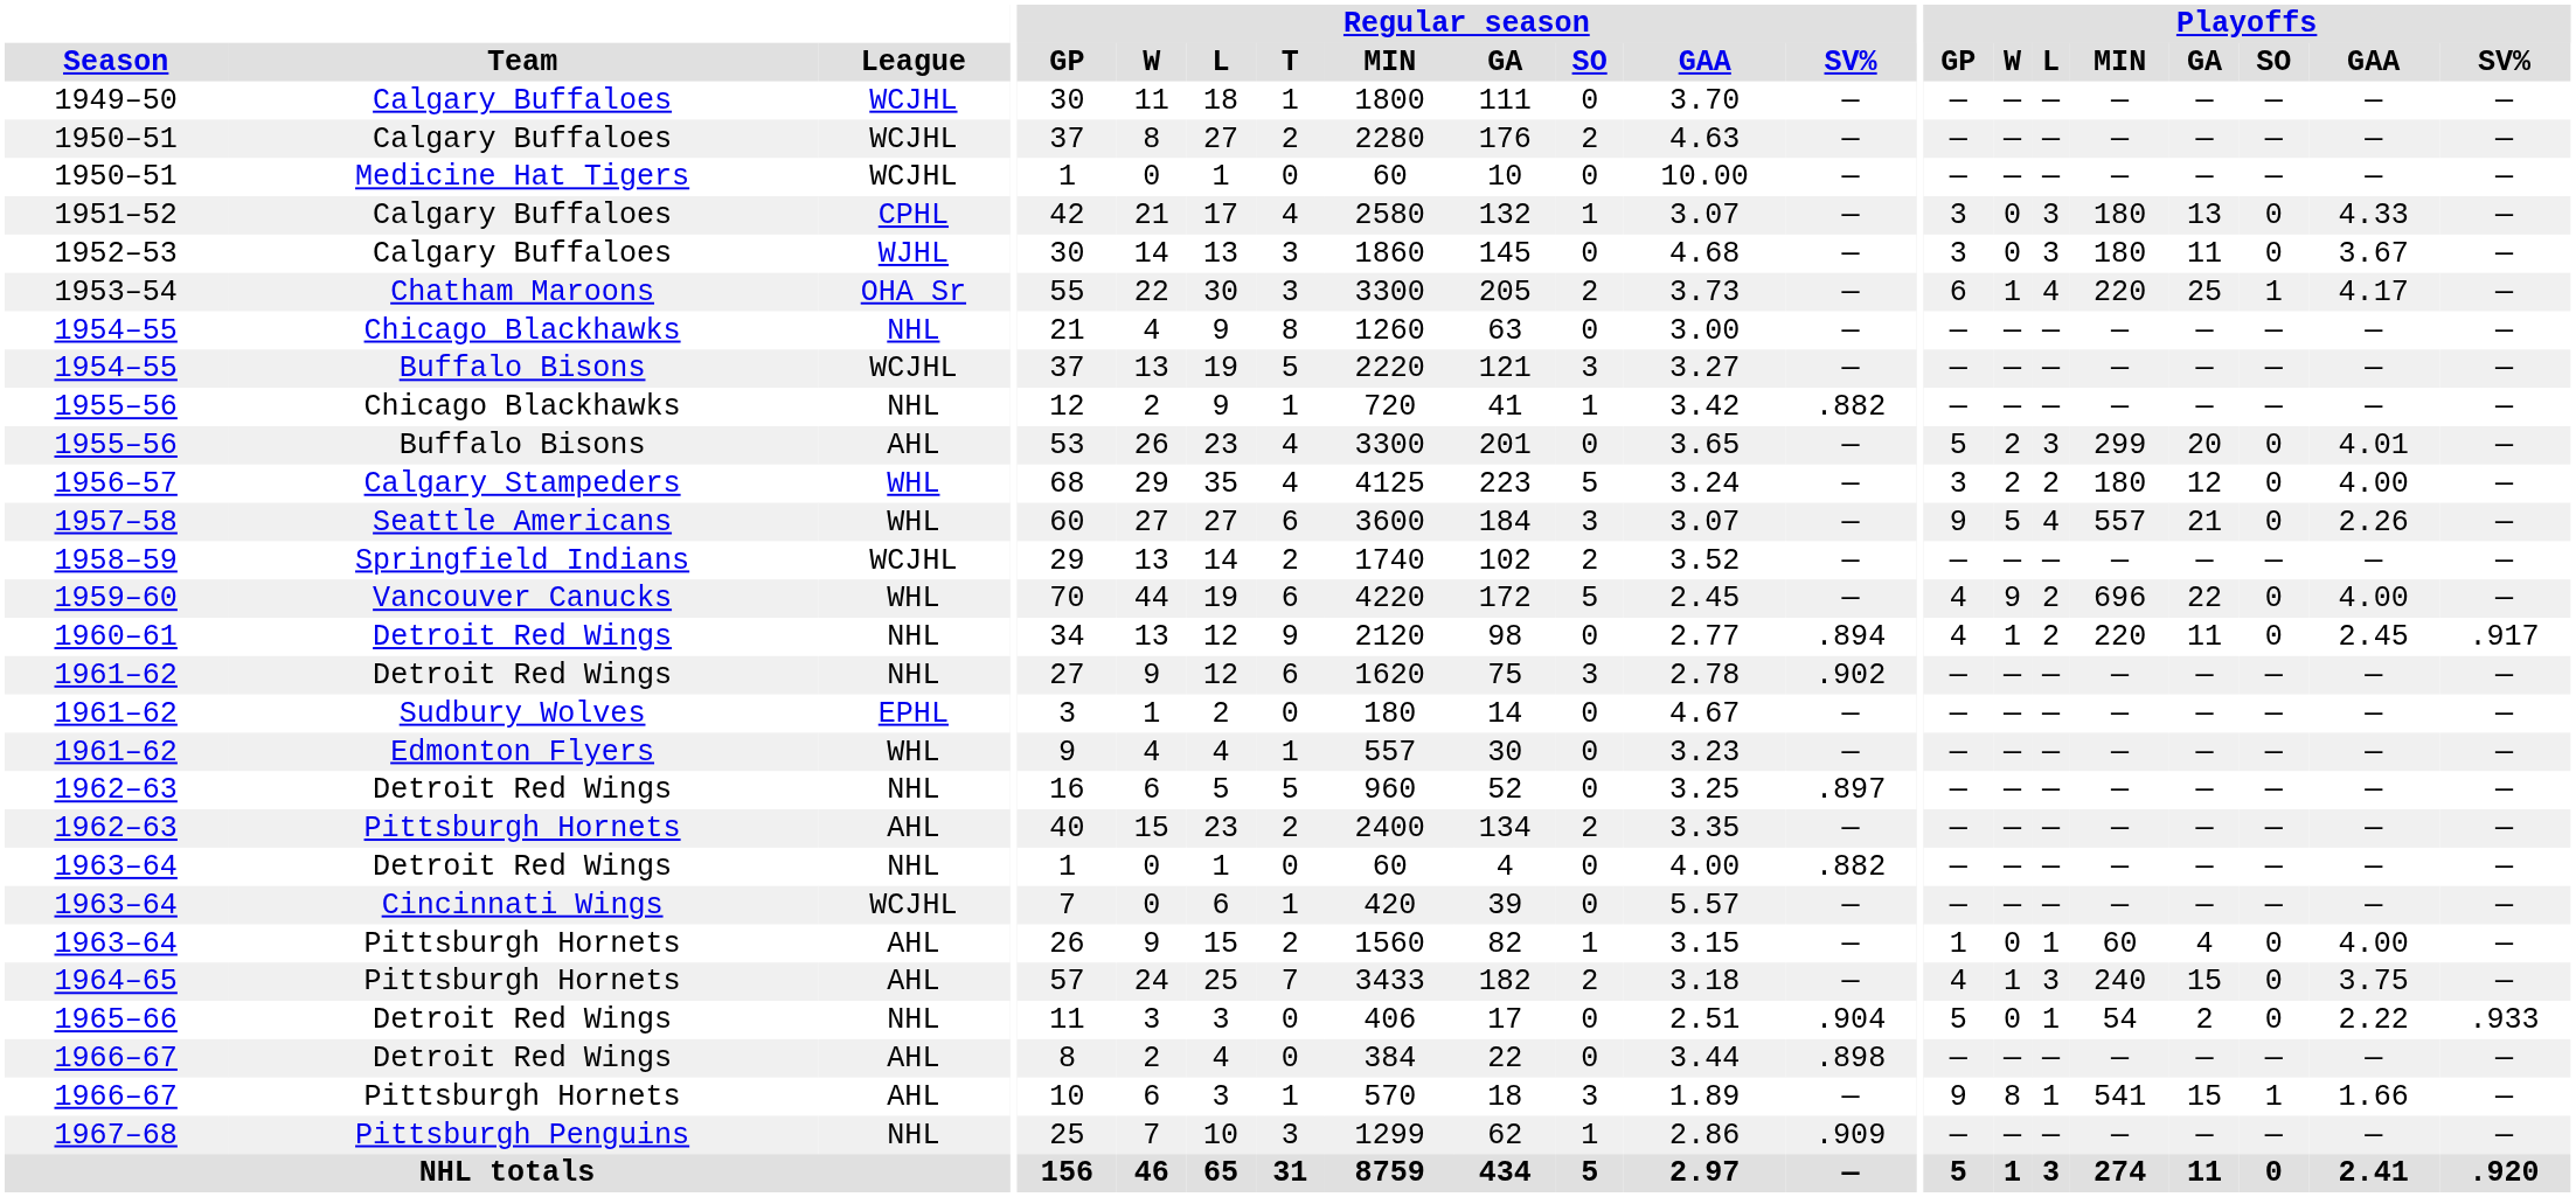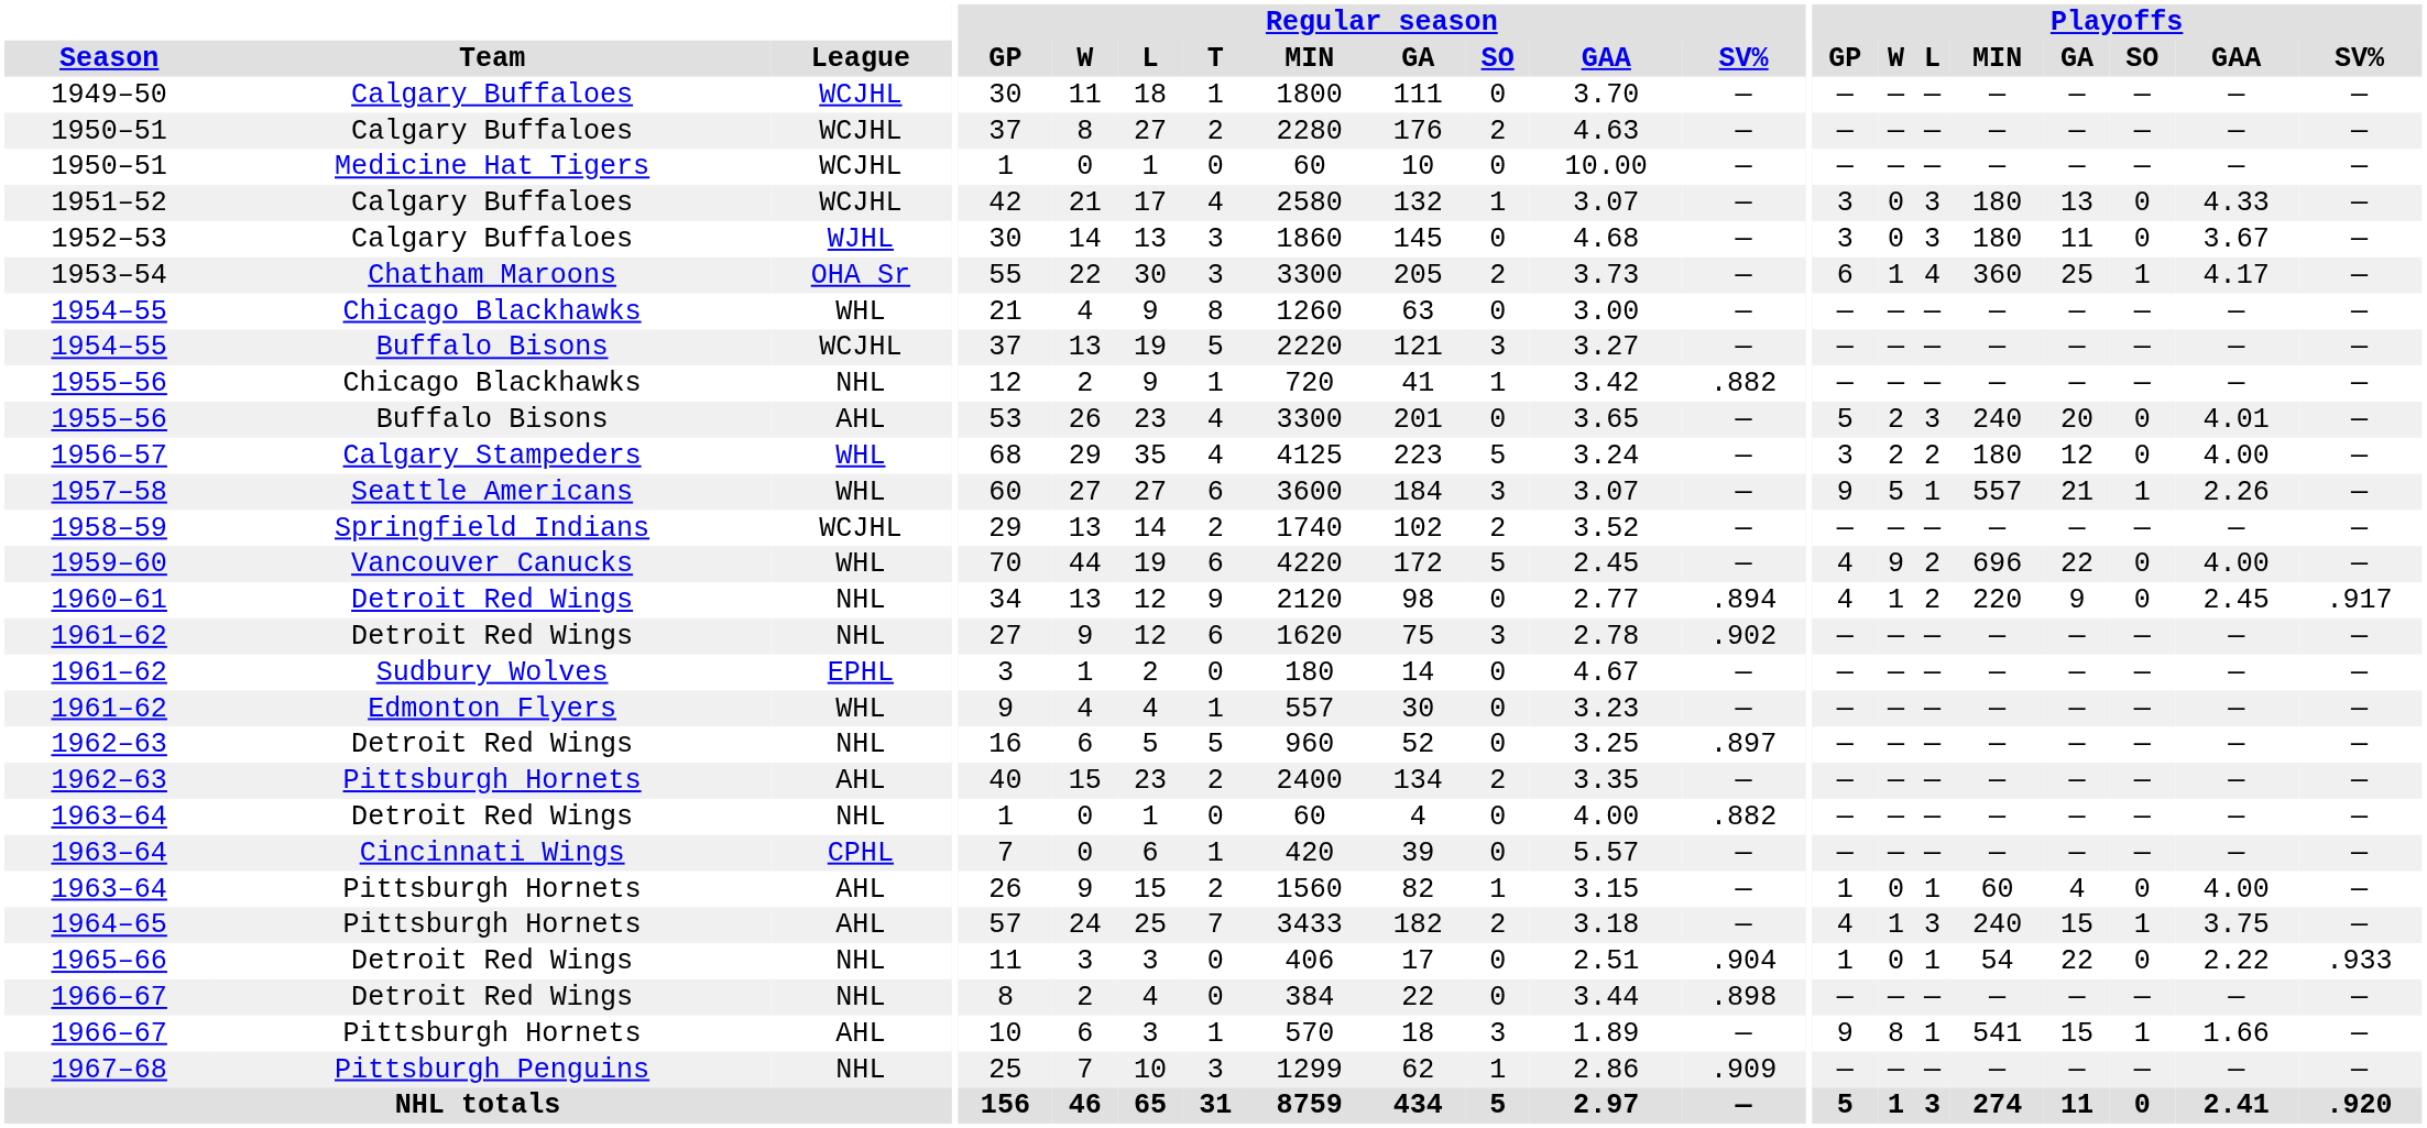 <table border="0" cellpadding="1" cellspacing="0" style="width:90%; text-align:center;">
 <tr bgcolor="#e0e0e0">
 <th colspan="3" bgcolor="#ffffff"></th>
 <th rowspan="99" bgcolor="#ffffff"></th>
 <th colspan="9" bgcolor="#e0e0e0"><a href='#'>Regular season</a></th>
 <th rowspan="99" bgcolor="#ffffff"></th>
 <th colspan="8" bgcolor="#e0e0e0"><a href='#'>Playoffs</a></th>
 </tr>
 <tr bgcolor="#e0e0e0">
 <th><a href='#'>Season</a></th>
 <th>Team</th>
 <th>League</th>
 <th>GP</th>
 <th>W</th>
 <th>L</th>
 <th>T</th>
 <th>MIN</th>
 <th>GA</th>
 <th><a href='#'>SO</a></th>
 <th><a href='#'>GAA</a></th>
 <th><a href='#'>SV%</a></th>
 <th>GP</th>
 <th>W</th>
 <th>L</th>
 <th>MIN</th>
 <th>GA</th>
 <th>SO</th>
 <th>GAA</th>
 <th>SV%</th>
 </tr>
 <tr>
 <td>1949–50</td>
 <td><a href='#'>Calgary Buffaloes</a></td>
 <td><a href='#'>WCJHL</a></td>
 <td>30</td>
 <td>11</td>
 <td>18</td>
 <td>1</td>
 <td>1800</td>
 <td>111</td>
 <td>0</td>
 <td>3.70</td>
 <td>—</td>
 <td>—</td>
 <td>—</td>
 <td>—</td>
 <td>—</td>
 <td>—</td>
 <td>—</td>
 <td>—</td>
 <td>—</td>
 </tr>
 <tr bgcolor="#f0f0f0">
 <td>1950–51</td>
 <td>Calgary Buffaloes</td>
 <td>WCJHL</td>
 <td>37</td>
 <td>8</td>
 <td>27</td>
 <td>2</td>
 <td>2280</td>
 <td>176</td>
 <td>2</td>
 <td>4.63</td>
 <td>—</td>
 <td>—</td>
 <td>—</td>
 <td>—</td>
 <td>—</td>
 <td>—</td>
 <td>—</td>
 <td>—</td>
 <td>—</td>
 </tr>
 <tr>
 <td>1950–51</td>
 <td><a href='#'>Medicine Hat Tigers</a></td>
 <td>WCJHL</td>
 <td>1</td>
 <td>0</td>
 <td>1</td>
 <td>0</td>
 <td>60</td>
 <td>10</td>
 <td>0</td>
 <td>10.00</td>
 <td>—</td>
 <td>—</td>
 <td>—</td>
 <td>—</td>
 <td>—</td>
 <td>—</td>
 <td>—</td>
 <td>—</td>
 <td>—</td>
 </tr>
 <tr bgcolor="#f0f0f0">
 <td>1951–52</td>
 <td>Calgary Buffaloes</td>
-<td><a href='#'>CPHL</a></td>
+<td>WCJHL</td>
 <td>42</td>
 <td>21</td>
 <td>17</td>
 <td>4</td>
 <td>2580</td>
 <td>132</td>
 <td>1</td>
 <td>3.07</td>
 <td>—</td>
 <td>3</td>
 <td>0</td>
 <td>3</td>
 <td>180</td>
 <td>13</td>
 <td>0</td>
 <td>4.33</td>
 <td>—</td>
 </tr>
 <tr>
 <td>1952–53</td>
 <td>Calgary Buffaloes</td>
 <td><a href='#'>WJHL</a></td>
 <td>30</td>
 <td>14</td>
 <td>13</td>
 <td>3</td>
 <td>1860</td>
 <td>145</td>
 <td>0</td>
 <td>4.68</td>
 <td>—</td>
 <td>3</td>
 <td>0</td>
 <td>3</td>
 <td>180</td>
 <td>11</td>
 <td>0</td>
 <td>3.67</td>
 <td>—</td>
 </tr>
 <tr bgcolor="#f0f0f0">
 <td>1953–54</td>
 <td><a href='#'>Chatham Maroons</a></td>
 <td><a href='#'>OHA Sr</a></td>
 <td>55</td>
 <td>22</td>
 <td>30</td>
 <td>3</td>
 <td>3300</td>
 <td>205</td>
 <td>2</td>
 <td>3.73</td>
 <td>—</td>
 <td>6</td>
 <td>1</td>
 <td>4</td>
-<td>220</td>
+<td>360</td>
 <td>25</td>
 <td>1</td>
 <td>4.17</td>
 <td>—</td>
 </tr>
 <tr>
 <td><a href='#'>1954–55</a></td>
 <td><a href='#'>Chicago Blackhawks</a></td>
-<td><a href='#'>NHL</a></td>
+<td>WHL</td>
 <td>21</td>
 <td>4</td>
 <td>9</td>
 <td>8</td>
 <td>1260</td>
 <td>63</td>
 <td>0</td>
 <td>3.00</td>
 <td>—</td>
 <td>—</td>
 <td>—</td>
 <td>—</td>
 <td>—</td>
 <td>—</td>
 <td>—</td>
 <td>—</td>
 <td>—</td>
 </tr>
 <tr bgcolor="#f0f0f0">
 <td><a href='#'>1954–55</a></td>
 <td><a href='#'>Buffalo Bisons</a></td>
 <td>WCJHL</td>
 <td>37</td>
 <td>13</td>
 <td>19</td>
 <td>5</td>
 <td>2220</td>
 <td>121</td>
 <td>3</td>
 <td>3.27</td>
 <td>—</td>
 <td>—</td>
 <td>—</td>
 <td>—</td>
 <td>—</td>
 <td>—</td>
 <td>—</td>
 <td>—</td>
 <td>—</td>
 </tr>
 <tr>
 <td><a href='#'>1955–56</a></td>
 <td>Chicago Blackhawks</td>
 <td>NHL</td>
 <td>12</td>
 <td>2</td>
 <td>9</td>
 <td>1</td>
 <td>720</td>
 <td>41</td>
 <td>1</td>
 <td>3.42</td>
 <td>.882</td>
 <td>—</td>
 <td>—</td>
 <td>—</td>
 <td>—</td>
 <td>—</td>
 <td>—</td>
 <td>—</td>
 <td>—</td>
 </tr>
 <tr bgcolor="#f0f0f0">
 <td><a href='#'>1955–56</a></td>
 <td>Buffalo Bisons</td>
 <td>AHL</td>
 <td>53</td>
 <td>26</td>
 <td>23</td>
 <td>4</td>
 <td>3300</td>
 <td>201</td>
 <td>0</td>
 <td>3.65</td>
 <td>—</td>
 <td>5</td>
 <td>2</td>
 <td>3</td>
-<td>299</td>
+<td>240</td>
 <td>20</td>
 <td>0</td>
 <td>4.01</td>
 <td>—</td>
 </tr>
 <tr>
 <td><a href='#'>1956–57</a></td>
 <td><a href='#'>Calgary Stampeders</a></td>
 <td><a href='#'>WHL</a></td>
 <td>68</td>
 <td>29</td>
 <td>35</td>
 <td>4</td>
 <td>4125</td>
 <td>223</td>
 <td>5</td>
 <td>3.24</td>
 <td>—</td>
 <td>3</td>
 <td>2</td>
 <td>2</td>
 <td>180</td>
 <td>12</td>
 <td>0</td>
 <td>4.00</td>
 <td>—</td>
 </tr>
 <tr bgcolor="#f0f0f0">
 <td><a href='#'>1957–58</a></td>
 <td><a href='#'>Seattle Americans</a></td>
 <td>WHL</td>
 <td>60</td>
 <td>27</td>
 <td>27</td>
 <td>6</td>
 <td>3600</td>
 <td>184</td>
 <td>3</td>
 <td>3.07</td>
 <td>—</td>
 <td>9</td>
 <td>5</td>
-<td>4</td>
+<td>1</td>
 <td>557</td>
 <td>21</td>
-<td>0</td>
+<td>1</td>
 <td>2.26</td>
 <td>—</td>
 </tr>
 <tr>
 <td><a href='#'>1958–59</a></td>
 <td><a href='#'>Springfield Indians</a></td>
 <td>WCJHL</td>
 <td>29</td>
 <td>13</td>
 <td>14</td>
 <td>2</td>
 <td>1740</td>
 <td>102</td>
 <td>2</td>
 <td>3.52</td>
 <td>—</td>
 <td>—</td>
 <td>—</td>
 <td>—</td>
 <td>—</td>
 <td>—</td>
 <td>—</td>
 <td>—</td>
 <td>—</td>
 </tr>
 <tr bgcolor="#f0f0f0">
 <td><a href='#'>1959–60</a></td>
 <td><a href='#'>Vancouver Canucks</a></td>
 <td>WHL</td>
 <td>70</td>
 <td>44</td>
 <td>19</td>
 <td>6</td>
 <td>4220</td>
 <td>172</td>
 <td>5</td>
 <td>2.45</td>
 <td>—</td>
 <td>4</td>
 <td>9</td>
 <td>2</td>
 <td>696</td>
 <td>22</td>
 <td>0</td>
 <td>4.00</td>
 <td>—</td>
 </tr>
 <tr>
 <td><a href='#'>1960–61</a></td>
 <td><a href='#'>Detroit Red Wings</a></td>
 <td>NHL</td>
 <td>34</td>
 <td>13</td>
 <td>12</td>
 <td>9</td>
 <td>2120</td>
 <td>98</td>
 <td>0</td>
 <td>2.77</td>
 <td>.894</td>
 <td>4</td>
 <td>1</td>
 <td>2</td>
 <td>220</td>
-<td>11</td>
+<td>9</td>
 <td>0</td>
 <td>2.45</td>
 <td>.917</td>
 </tr>
 <tr bgcolor="#f0f0f0">
 <td><a href='#'>1961–62</a></td>
 <td>Detroit Red Wings</td>
 <td>NHL</td>
 <td>27</td>
 <td>9</td>
 <td>12</td>
 <td>6</td>
 <td>1620</td>
 <td>75</td>
 <td>3</td>
 <td>2.78</td>
 <td>.902</td>
 <td>—</td>
 <td>—</td>
 <td>—</td>
 <td>—</td>
 <td>—</td>
 <td>—</td>
 <td>—</td>
 <td>—</td>
 </tr>
 <tr>
 <td><a href='#'>1961–62</a></td>
 <td><a href='#'>Sudbury Wolves</a></td>
 <td><a href='#'>EPHL</a></td>
 <td>3</td>
 <td>1</td>
 <td>2</td>
 <td>0</td>
 <td>180</td>
 <td>14</td>
 <td>0</td>
 <td>4.67</td>
 <td>—</td>
 <td>—</td>
 <td>—</td>
 <td>—</td>
 <td>—</td>
 <td>—</td>
 <td>—</td>
 <td>—</td>
 <td>—</td>
 </tr>
 <tr bgcolor="#f0f0f0">
 <td><a href='#'>1961–62</a></td>
 <td><a href='#'>Edmonton Flyers</a></td>
 <td>WHL</td>
 <td>9</td>
 <td>4</td>
 <td>4</td>
 <td>1</td>
 <td>557</td>
 <td>30</td>
 <td>0</td>
 <td>3.23</td>
 <td>—</td>
 <td>—</td>
 <td>—</td>
 <td>—</td>
 <td>—</td>
 <td>—</td>
 <td>—</td>
 <td>—</td>
 <td>—</td>
 </tr>
 <tr>
 <td><a href='#'>1962–63</a></td>
 <td>Detroit Red Wings</td>
 <td>NHL</td>
 <td>16</td>
 <td>6</td>
 <td>5</td>
 <td>5</td>
 <td>960</td>
 <td>52</td>
 <td>0</td>
 <td>3.25</td>
 <td>.897</td>
 <td>—</td>
 <td>—</td>
 <td>—</td>
 <td>—</td>
 <td>—</td>
 <td>—</td>
 <td>—</td>
 <td>—</td>
 </tr>
 <tr bgcolor="#f0f0f0">
 <td><a href='#'>1962–63</a></td>
 <td><a href='#'>Pittsburgh Hornets</a></td>
 <td>AHL</td>
 <td>40</td>
 <td>15</td>
 <td>23</td>
 <td>2</td>
 <td>2400</td>
 <td>134</td>
 <td>2</td>
 <td>3.35</td>
 <td>—</td>
 <td>—</td>
 <td>—</td>
 <td>—</td>
 <td>—</td>
 <td>—</td>
 <td>—</td>
 <td>—</td>
 <td>—</td>
 </tr>
 <tr>
 <td><a href='#'>1963–64</a></td>
 <td>Detroit Red Wings</td>
 <td>NHL</td>
 <td>1</td>
 <td>0</td>
 <td>1</td>
 <td>0</td>
 <td>60</td>
 <td>4</td>
 <td>0</td>
 <td>4.00</td>
 <td>.882</td>
 <td>—</td>
 <td>—</td>
 <td>—</td>
 <td>—</td>
 <td>—</td>
 <td>—</td>
 <td>—</td>
 <td>—</td>
 </tr>
 <tr bgcolor="#f0f0f0">
 <td><a href='#'>1963–64</a></td>
 <td><a href='#'>Cincinnati Wings</a></td>
-<td>WCJHL</td>
+<td><a href='#'>CPHL</a></td>
 <td>7</td>
 <td>0</td>
 <td>6</td>
 <td>1</td>
 <td>420</td>
 <td>39</td>
 <td>0</td>
 <td>5.57</td>
 <td>—</td>
 <td>—</td>
 <td>—</td>
 <td>—</td>
 <td>—</td>
 <td>—</td>
 <td>—</td>
 <td>—</td>
 <td>—</td>
 </tr>
 <tr>
 <td><a href='#'>1963–64</a></td>
 <td>Pittsburgh Hornets</td>
 <td>AHL</td>
 <td>26</td>
 <td>9</td>
 <td>15</td>
 <td>2</td>
 <td>1560</td>
 <td>82</td>
 <td>1</td>
 <td>3.15</td>
 <td>—</td>
 <td>1</td>
 <td>0</td>
 <td>1</td>
 <td>60</td>
 <td>4</td>
 <td>0</td>
 <td>4.00</td>
 <td>—</td>
 </tr>
 <tr bgcolor="#f0f0f0">
 <td><a href='#'>1964–65</a></td>
 <td>Pittsburgh Hornets</td>
 <td>AHL</td>
 <td>57</td>
 <td>24</td>
 <td>25</td>
 <td>7</td>
 <td>3433</td>
 <td>182</td>
 <td>2</td>
 <td>3.18</td>
 <td>—</td>
 <td>4</td>
 <td>1</td>
 <td>3</td>
 <td>240</td>
 <td>15</td>
-<td>0</td>
+<td>1</td>
 <td>3.75</td>
 <td>—</td>
 </tr>
 <tr>
 <td><a href='#'>1965–66</a></td>
 <td>Detroit Red Wings</td>
 <td>NHL</td>
 <td>11</td>
 <td>3</td>
 <td>3</td>
 <td>0</td>
 <td>406</td>
 <td>17</td>
 <td>0</td>
 <td>2.51</td>
 <td>.904</td>
-<td>5</td>
+<td>1</td>
 <td>0</td>
 <td>1</td>
 <td>54</td>
-<td>2</td>
+<td>22</td>
 <td>0</td>
 <td>2.22</td>
 <td>.933</td>
 </tr>
 <tr bgcolor="#f0f0f0">
 <td><a href='#'>1966–67</a></td>
 <td>Detroit Red Wings</td>
-<td>AHL</td>
+<td>NHL</td>
 <td>8</td>
 <td>2</td>
 <td>4</td>
 <td>0</td>
 <td>384</td>
 <td>22</td>
 <td>0</td>
 <td>3.44</td>
 <td>.898</td>
 <td>—</td>
 <td>—</td>
 <td>—</td>
 <td>—</td>
 <td>—</td>
 <td>—</td>
 <td>—</td>
 <td>—</td>
 </tr>
 <tr>
 <td><a href='#'>1966–67</a></td>
 <td>Pittsburgh Hornets</td>
 <td>AHL</td>
 <td>10</td>
 <td>6</td>
 <td>3</td>
 <td>1</td>
 <td>570</td>
 <td>18</td>
 <td>3</td>
 <td>1.89</td>
 <td>—</td>
 <td>9</td>
 <td>8</td>
 <td>1</td>
 <td>541</td>
 <td>15</td>
 <td>1</td>
 <td>1.66</td>
 <td>—</td>
 </tr>
 <tr bgcolor="#f0f0f0">
 <td><a href='#'>1967–68</a></td>
 <td><a href='#'>Pittsburgh Penguins</a></td>
 <td>NHL</td>
 <td>25</td>
 <td>7</td>
 <td>10</td>
 <td>3</td>
 <td>1299</td>
 <td>62</td>
 <td>1</td>
 <td>2.86</td>
 <td>.909</td>
 <td>—</td>
 <td>—</td>
 <td>—</td>
 <td>—</td>
 <td>—</td>
 <td>—</td>
 <td>—</td>
 <td>—</td>
 </tr>
 <tr bgcolor="#e0e0e0">
 <th colspan=3>NHL totals</th>
 <th>156</th>
 <th>46</th>
 <th>65</th>
 <th>31</th>
 <th>8759</th>
 <th>434</th>
 <th>5</th>
 <th>2.97</th>
 <th>—</th>
 <th>5</th>
 <th>1</th>
 <th>3</th>
 <th>274</th>
 <th>11</th>
 <th>0</th>
 <th>2.41</th>
 <th>.920</th>
 </tr>
 </table>
